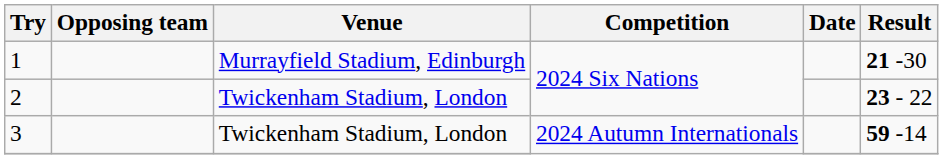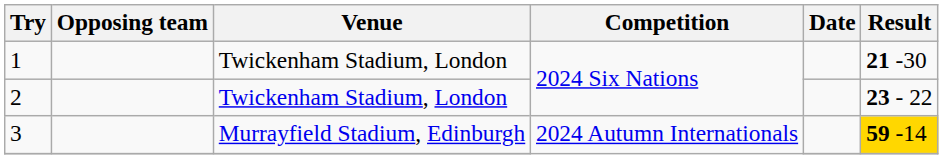 <table class="wikitable" style="font-size:100%">
 <tr>
 <th>Try</th>
 <th>Opposing team</th>
 <th>Venue</th>
 <th>Competition</th>
 <th>Date</th>
 <th>Result</th>
 </tr>
 <tr>
 <td>1</td>
 <td></td>
-<td><a href='#'>Murrayfield Stadium</a>, <a href='#'>Edinburgh</a></td>
+<td>Twickenham Stadium, London</td>
 <td rowspan="2"><a href='#'>2024 Six Nations</a></td>
 <td></td>
 <td><strong>21</strong> -30</td>
 </tr>
 <tr>
 <td>2</td>
 <td></td>
 <td><a href='#'>Twickenham Stadium</a>, <a href='#'>London</a></td>
 <td></td>
 <td><strong>23</strong> - 22</td>
 </tr>
 <tr>
 <td>3</td>
 <td></td>
-<td>Twickenham Stadium, London</td>
+<td><a href='#'>Murrayfield Stadium</a>, <a href='#'>Edinburgh</a></td>
 <td rowspan="2"><a href='#'>2024 Autumn Internationals</a></td>
 <td></td>
-<td><strong>59</strong> -14</td>
+<td style="background: gold;"><strong>59</strong> -14</td>
 </tr>
 <tr>
 </tr>
 </table>
